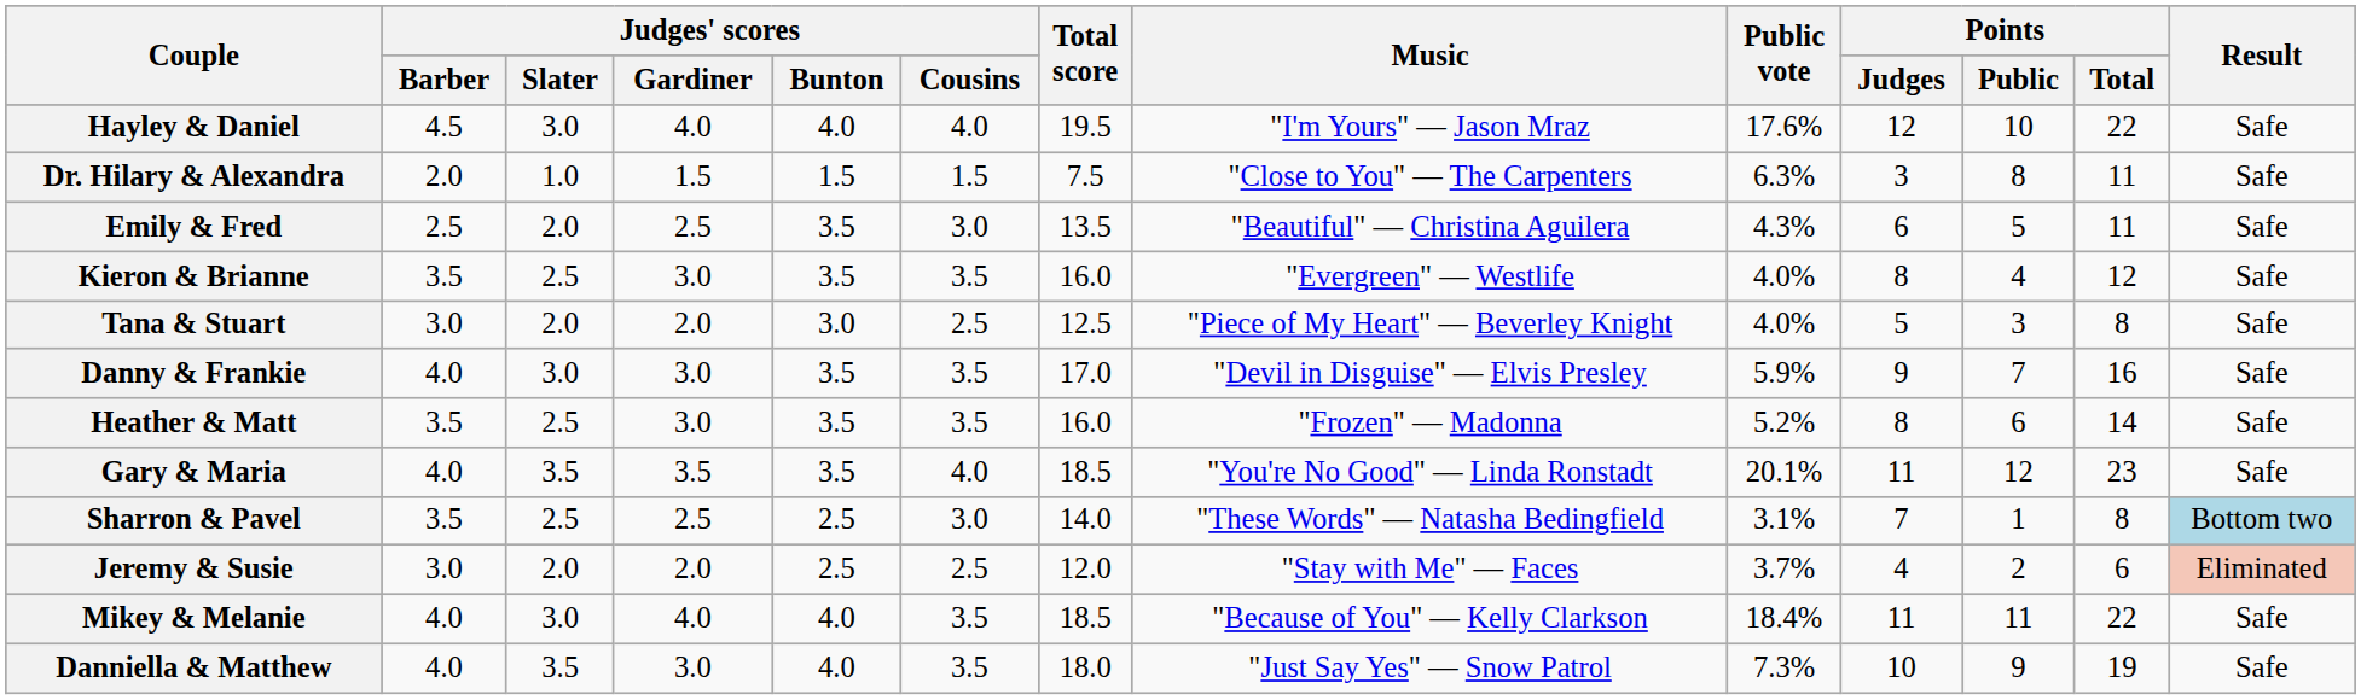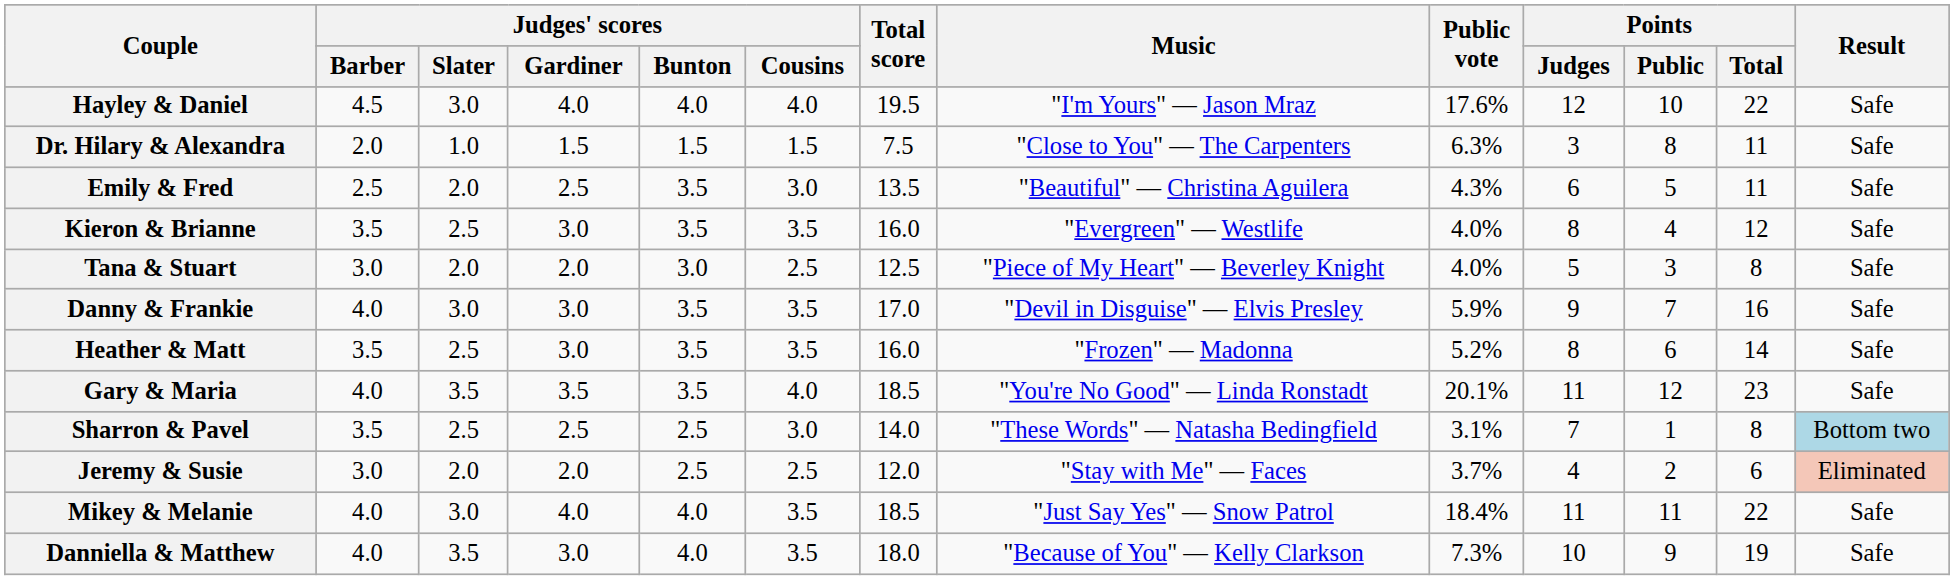 <table class="wikitable sortable" style="text-align:center; ; font-size:90%; width:90%">
 <tr>
 <th scope="col" rowspan=2>Couple</th>
 <th scope="col" colspan=5 class="unsortable">Judges' scores</th>
 <th scope="col" rowspan=2>Total<br>score</th>
 <th scope="col" rowspan=2 class="unsortable">Music</th>
 <th scope="col" rowspan=2>Public<br>vote</th>
 <th scope="col" colspan=3>Points</th>
 <th scope="col" rowspan=2 class="unsortable">Result</th>
 </tr>
 <tr>
 <th class="unsortable">Barber</th>
 <th class="unsortable">Slater</th>
 <th class="unsortable">Gardiner</th>
 <th class="unsortable">Bunton</th>
 <th class="unsortable">Cousins</th>
 <th class="unsortable">Judges</th>
 <th class="unsortable">Public</th>
 <th>Total</th>
 </tr>
 <tr>
 <th scope="row">Hayley & Daniel</th>
 <td>4.5</td>
 <td>3.0</td>
 <td>4.0</td>
 <td>4.0</td>
 <td>4.0</td>
 <td>19.5</td>
 <td style="text-align:center;">"<a href='#'>I'm Yours</a>" — <a href='#'>Jason Mraz</a></td>
 <td>17.6%</td>
 <td>12</td>
 <td>10</td>
 <td>22</td>
 <td>Safe</td>
 </tr>
 <tr>
 <th scope="row">Dr. Hilary & Alexandra</th>
 <td>2.0</td>
 <td>1.0</td>
 <td>1.5</td>
 <td>1.5</td>
 <td>1.5</td>
 <td>7.5</td>
 <td>"<a href='#'>Close to You</a>" — <a href='#'>The Carpenters</a></td>
 <td>6.3%</td>
 <td>3</td>
 <td>8</td>
 <td>11</td>
 <td>Safe</td>
 </tr>
 <tr>
 <th scope="row">Emily & Fred</th>
 <td>2.5</td>
 <td>2.0</td>
 <td>2.5</td>
 <td>3.5</td>
 <td>3.0</td>
 <td>13.5</td>
 <td>"<a href='#'>Beautiful</a>" — <a href='#'>Christina Aguilera</a></td>
 <td>4.3%</td>
 <td>6</td>
 <td>5</td>
 <td>11</td>
 <td>Safe</td>
 </tr>
 <tr>
 <th scope="row">Kieron & Brianne</th>
 <td>3.5</td>
 <td>2.5</td>
 <td>3.0</td>
 <td>3.5</td>
 <td>3.5</td>
 <td>16.0</td>
 <td>"<a href='#'>Evergreen</a>" — <a href='#'>Westlife</a></td>
 <td>4.0%</td>
 <td>8</td>
 <td>4</td>
 <td>12</td>
 <td>Safe</td>
 </tr>
 <tr>
 <th scope="row">Tana & Stuart</th>
 <td style="text-align:center;">3.0</td>
 <td style="text-align:center;">2.0</td>
 <td style="text-align:center;">2.0</td>
 <td style="text-align:center;">3.0</td>
 <td style="text-align:center;">2.5</td>
 <td style="text-align:center;">12.5</td>
 <td style="text-align:center;">"<a href='#'>Piece of My Heart</a>" — <a href='#'>Beverley Knight</a></td>
 <td>4.0%</td>
 <td>5</td>
 <td>3</td>
 <td>8</td>
 <td style="text-align:center;">Safe</td>
 </tr>
 <tr>
 <th scope="row">Danny & Frankie</th>
 <td style="text-align:center;">4.0</td>
 <td style="text-align:center;">3.0</td>
 <td style="text-align:center;">3.0</td>
 <td style="text-align:center;">3.5</td>
 <td style="text-align:center;">3.5</td>
 <td style="text-align:center;">17.0</td>
 <td style="text-align:center;">"<a href='#'>Devil in Disguise</a>" — <a href='#'>Elvis Presley</a></td>
 <td>5.9%</td>
 <td>9</td>
 <td>7</td>
 <td>16</td>
 <td style="text-align:center;">Safe</td>
 </tr>
 <tr>
 <th scope="row">Heather & Matt</th>
 <td style="text-align:center;">3.5</td>
 <td style="text-align:center;">2.5</td>
 <td style="text-align:center;">3.0</td>
 <td style="text-align:center;">3.5</td>
 <td style="text-align:center;">3.5</td>
 <td style="text-align:center;">16.0</td>
 <td style="text-align:center;">"<a href='#'>Frozen</a>" — <a href='#'>Madonna</a></td>
 <td>5.2%</td>
 <td>8</td>
 <td>6</td>
 <td>14</td>
 <td style="text-align:center;">Safe</td>
 </tr>
 <tr>
 <th scope="row">Gary & Maria</th>
 <td style="text-align:center;">4.0</td>
 <td style="text-align:center;">3.5</td>
 <td style="text-align:center;">3.5</td>
 <td style="text-align:center;">3.5</td>
 <td style="text-align:center;">4.0</td>
 <td style="text-align:center;">18.5</td>
 <td>"<a href='#'>You're No Good</a>" — <a href='#'>Linda Ronstadt</a></td>
 <td>20.1%</td>
 <td>11</td>
 <td>12</td>
 <td>23</td>
 <td style="text-align:center;">Safe</td>
 </tr>
 <tr>
 <th scope="row">Sharron & Pavel</th>
 <td style="text-align:center;">3.5</td>
 <td style="text-align:center;">2.5</td>
 <td style="text-align:center;">2.5</td>
 <td style="text-align:center;">2.5</td>
 <td style="text-align:center;">3.0</td>
 <td style="text-align:center;">14.0</td>
 <td style="text-align:center;">"<a href='#'>These Words</a>" — <a href='#'>Natasha Bedingfield</a></td>
 <td>3.1%</td>
 <td>7</td>
 <td>1</td>
 <td>8</td>
 <td bgcolor=lightblue>Bottom two</td>
 </tr>
 <tr>
 <th scope="row">Jeremy & Susie</th>
 <td style="text-align:center;">3.0</td>
 <td style="text-align:center;">2.0</td>
 <td style="text-align:center;">2.0</td>
 <td style="text-align:center;">2.5</td>
 <td style="text-align:center;">2.5</td>
 <td style="text-align:center;">12.0</td>
 <td style="text-align:center;">"<a href='#'>Stay with Me</a>" — <a href='#'>Faces</a></td>
 <td>3.7%</td>
 <td>4</td>
 <td>2</td>
 <td>6</td>
 <td bgcolor="f4c7b8">Eliminated</td>
 </tr>
 <tr>
 <th scope="row">Mikey & Melanie</th>
 <td style="text-align:center;">4.0</td>
 <td style="text-align:center;">3.0</td>
 <td style="text-align:center;">4.0</td>
 <td style="text-align:center;">4.0</td>
 <td style="text-align:center;">3.5</td>
 <td style="text-align:center;">18.5</td>
-<td style="text-align:center;">"<a href='#'>Because of You</a>" — <a href='#'>Kelly Clarkson</a></td>
+<td style="text-align:center;">"<a href='#'>Just Say Yes</a>" — <a href='#'>Snow Patrol</a></td>
 <td>18.4%</td>
 <td>11</td>
 <td>11</td>
 <td>22</td>
 <td style="text-align:center;">Safe</td>
 </tr>
 <tr>
 <th scope="row">Danniella & Matthew</th>
 <td style="text-align:center;">4.0</td>
 <td style="text-align:center;">3.5</td>
 <td style="text-align:center;">3.0</td>
 <td style="text-align:center;">4.0</td>
 <td style="text-align:center;">3.5</td>
 <td style="text-align:center;">18.0</td>
-<td style="text-align:center;">"<a href='#'>Just Say Yes</a>" — <a href='#'>Snow Patrol</a></td>
+<td style="text-align:center;">"<a href='#'>Because of You</a>" — <a href='#'>Kelly Clarkson</a></td>
 <td>7.3%</td>
 <td>10</td>
 <td>9</td>
 <td>19</td>
 <td style="text-align:center;">Safe</td>
 </tr>
 </table>
